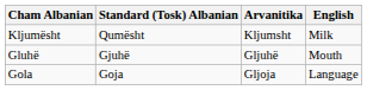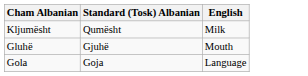 <table class="wikitable">
 <tr>
 <th>Cham Albanian</th>
 <th>Standard (Tosk) Albanian</th>
-<th>Arvanitika</th>
 <th>English</th>
 </tr>
 <tr>
 <td>Kljumësht</td>
 <td>Qumësht</td>
-<td>Kljumsht</td>
 <td>Milk</td>
 </tr>
 <tr>
 <td>Gluhë</td>
 <td>Gjuhë</td>
-<td>Gljuhë</td>
 <td>Mouth</td>
 </tr>
 <tr>
 <td>Gola</td>
 <td>Goja</td>
-<td>Gljoja</td>
 <td>Language</td>
 </tr>
 </table>
